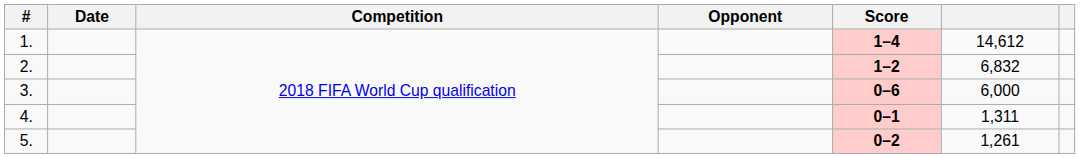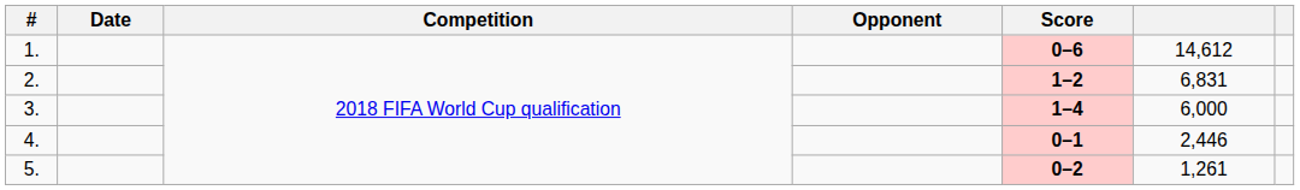 <table class="wikitable" width=69% style="text-align:center;font-size:100%;">
 <tr>
 <th>#</th>
 <th>Date</th>
 <th>Competition</th>
 <th>Opponent</th>
 <th>Score</th>
 <th></th>
 <th></th>
 </tr>
 <tr>
 <td>1.</td>
 <td></td>
 <td rowspan="5"><a href='#'>2018 FIFA World Cup qualification</a></td>
 <td align="left"></td>
-<td bgcolor="#FFCCCC"><strong>1–4</strong></td>
+<td bgcolor="#FFCCCC"><strong>0–6</strong></td>
 <td>14,612</td>
 <td></td>
 </tr>
 <tr>
 <td>2.</td>
 <td></td>
 <td align="left"></td>
 <td bgcolor="#FFCCCC"><strong>1–2</strong></td>
-<td>6,832</td>
+<td>6,831</td>
 <td></td>
 </tr>
 <tr>
 <td>3.</td>
 <td></td>
 <td align="left"></td>
-<td bgcolor="#FFCCCC"><strong>0–6</strong></td>
+<td bgcolor="#FFCCCC"><strong>1–4</strong></td>
 <td>6,000</td>
 <td></td>
 </tr>
 <tr>
 <td>4.</td>
 <td></td>
 <td align="left"></td>
 <td bgcolor="#FFCCCC"><strong>0–1</strong></td>
-<td>1,311</td>
+<td>2,446</td>
 <td></td>
 </tr>
 <tr>
 <td>5.</td>
 <td></td>
 <td align="left"></td>
 <td bgcolor="#FFCCCC"><strong>0–2</strong></td>
 <td>1,261</td>
 <td></td>
 </tr>
 </table>
